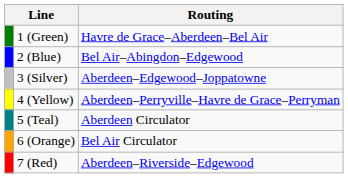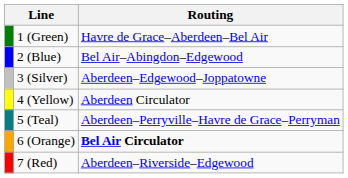 <table class="wikitable sortable">
 <tr>
 <th colspan="2">Line</th>
 <th>Routing</th>
 </tr>
 <tr>
 <td style="background:#008000"><div> </div></td>
 <td style="vertical-align:top">1 (Green)</td>
 <td><a href='#'>Havre de Grace</a>–<a href='#'>Aberdeen</a>–<a href='#'>Bel Air</a></td>
 </tr>
 <tr>
 <td style="background:#0000FF"><div> </div></td>
 <td style="vertical-align:top">2 (Blue)</td>
 <td><a href='#'>Bel Air</a>–<a href='#'>Abingdon</a>–<a href='#'>Edgewood</a></td>
 </tr>
 <tr>
 <td style="background:#C0C0C0"><div> </div></td>
 <td style="vertical-align:top">3 (Silver)</td>
 <td><a href='#'>Aberdeen</a>–<a href='#'>Edgewood</a>–<a href='#'>Joppatowne</a></td>
 </tr>
 <tr>
 <td style="background:#FFFF00"><div> </div></td>
 <td style="vertical-align:top">4 (Yellow)</td>
-<td><a href='#'>Aberdeen</a>–<a href='#'>Perryville</a>–<a href='#'>Havre de Grace</a>–<a href='#'>Perryman</a></td>
+<td><a href='#'>Aberdeen</a> Circulator</td>
 </tr>
 <tr>
 <td style="background:#008080"><div> </div></td>
 <td style="vertical-align:top">5 (Teal)</td>
-<td><a href='#'>Aberdeen</a> Circulator</td>
+<td><a href='#'>Aberdeen</a>–<a href='#'>Perryville</a>–<a href='#'>Havre de Grace</a>–<a href='#'>Perryman</a></td>
 </tr>
 <tr>
 <td style="background:#FFA500"><div> </div></td>
 <td style="vertical-align:top">6 (Orange)</td>
-<td><a href='#'>Bel Air</a> Circulator</td>
+<td><strong><a href='#'>Bel Air</a> Circulator</strong></td>
 </tr>
 <tr>
 <td style="background:#FF0000"><div> </div></td>
 <td style="vertical-align:top">7 (Red)</td>
 <td><a href='#'>Aberdeen</a>–<a href='#'>Riverside</a>–<a href='#'>Edgewood</a></td>
 </tr>
 </table>
